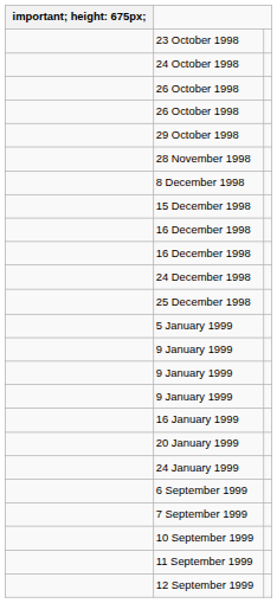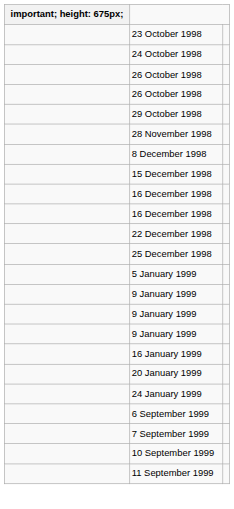 <table class="wikitable" style="font-size: 89%; float: left; width: 24em; margin-right: 1em; line-height: 1.65em">
 <tr>
 <th>important; height: 675px;</th>
 </tr>
 <tr>
 <td></td>
 <td>23 October 1998</td>
 <td><small></small></td>
 </tr>
 <tr>
 <td></td>
 <td>24 October 1998</td>
 <td><small></small></td>
 </tr>
 <tr>
 <td></td>
 <td>26 October 1998</td>
 <td><small></small></td>
 </tr>
 <tr>
 <td></td>
 <td>26 October 1998</td>
 <td><small></small></td>
 </tr>
 <tr>
 <td></td>
 <td>29 October 1998</td>
 <td><small></small></td>
 </tr>
 <tr>
 <td></td>
 <td>28 November 1998</td>
 <td><small></small></td>
 </tr>
 <tr>
 <td></td>
 <td>8 December 1998</td>
 <td><small></small></td>
 </tr>
 <tr>
 <td></td>
 <td>15 December 1998</td>
 <td><small></small></td>
 </tr>
 <tr>
 <td></td>
 <td>16 December 1998</td>
 <td><small></small></td>
 </tr>
 <tr>
 <td></td>
 <td>16 December 1998</td>
 <td><small></small></td>
 </tr>
 <tr>
 <td></td>
-<td>24 December 1998</td>
-<td><small></small> </td>
+<td>22 December 1998</td>
+<td><small></small></td>
 </tr>
 <tr>
 <td></td>
 <td>25 December 1998</td>
 <td><small></small> </td>
 </tr>
 <tr>
 <td></td>
 <td>5 January 1999</td>
 <td><small></small></td>
 </tr>
 <tr>
 <td></td>
 <td>9 January 1999</td>
 <td><small></small></td>
 </tr>
 <tr>
 <td></td>
 <td>9 January 1999</td>
 <td><small></small></td>
 </tr>
 <tr>
 <td></td>
 <td>9 January 1999</td>
 <td><small></small></td>
 </tr>
 <tr>
 <td></td>
 <td>16 January 1999</td>
 <td><small></small></td>
 </tr>
 <tr>
 <td></td>
 <td>20 January 1999</td>
 <td><small></small></td>
 </tr>
 <tr>
 <td></td>
 <td>24 January 1999</td>
 <td><small></small></td>
 </tr>
 <tr>
 <td></td>
 <td>6 September 1999</td>
 <td><small></small></td>
 </tr>
 <tr>
 <td></td>
 <td>7 September 1999</td>
 <td><small></small></td>
 </tr>
 <tr>
 <td></td>
 <td>10 September 1999</td>
 <td><small></small></td>
 </tr>
 <tr>
 <td></td>
 <td>11 September 1999</td>
 <td><small></small></td>
 </tr>
-<tr>
-<td></td>
-<td>12 September 1999</td>
-<td><small></small></td>
-</tr>
 </table>
